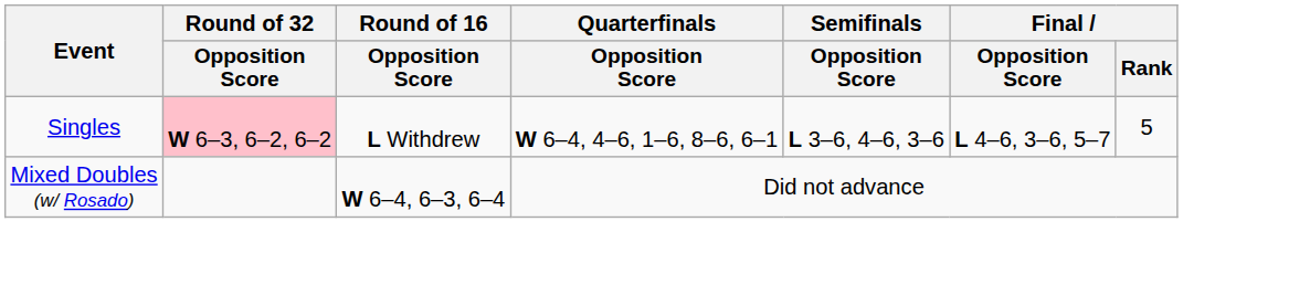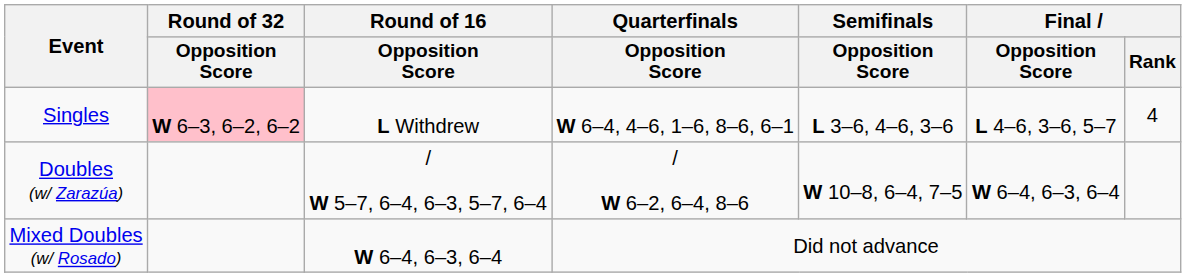 <table class=wikitable style="font-size:90%">
 <tr>
 <th rowspan="2">Event</th>
 <th>Round of 32</th>
 <th>Round of 16</th>
 <th>Quarterfinals</th>
 <th>Semifinals</th>
 <th colspan=2>Final / </th>
 </tr>
 <tr style="font-size:95%">
 <th>Opposition<br>Score</th>
 <th>Opposition<br>Score</th>
 <th>Opposition<br>Score</th>
 <th>Opposition<br>Score</th>
 <th>Opposition<br>Score</th>
 <th>Rank</th>
 </tr>
 <tr align=center>
 <td><a href='#'>Singles</a></td>
 <td style="background: pink;"><br><strong>W</strong> 6–3, 6–2, 6–2</td>
 <td><br><strong>L</strong> Withdrew</td>
 <td><br><strong>W</strong> 6–4, 4–6, 1–6, 8–6, 6–1</td>
 <td><br><strong>L</strong> 3–6, 4–6, 3–6</td>
 <td><br><strong>L</strong> 4–6, 3–6, 5–7</td>
-<td>5</td>
+<td>4</td>
+</tr>
+<tr align=center>
+<td><a href='#'>Doubles</a><br><small><em>(w/ <a href='#'>Zarazúa</a>)</em></small></td>
+<td></td>
+<td> / <br><br><strong>W</strong> 5–7, 6–4, 6–3, 5–7, 6–4</td>
+<td> / <br><br><strong>W</strong> 6–2, 6–4, 8–6</td>
+<td><br><strong>W</strong> 10–8, 6–4, 7–5</td>
+<td><br><strong>W</strong> 6–4, 6–3, 6–4</td>
+<td></td>
 </tr>
 <tr align=center>
 <td><a href='#'>Mixed Doubles</a><br><small><em>(w/ <a href='#'>Rosado</a>)</em></small></td>
 <td></td>
 <td><br><strong>W</strong> 6–4, 6–3, 6–4</td>
 <td colspan=4>Did not advance</td>
 </tr>
 </table>
